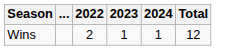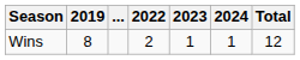 <table class="wikitable">
 <tr>
 <th>Season</th>
+<th>2019</th>
 <th>...</th>
 <th>2022</th>
 <th>2023</th>
 <th>2024</th>
 <th><strong>Total</strong></th>
 </tr>
 <tr align=center>
 <td align=left>Wins</td>
+<td>8</td>
 <td></td>
 <td>2</td>
 <td>1</td>
 <td>1</td>
 <td>12</td>
 </tr>
 </table>
